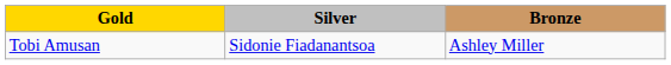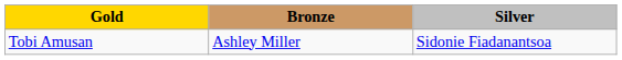 <table class="wikitable" style="text-align:left">
 <tr align="center">
 <td width=200 bgcolor=gold><strong>Gold</strong></td>
+<td width=200 bgcolor=CC9966><strong>Bronze</strong></td>
 <td width=200 bgcolor=silver><strong>Silver</strong></td>
-<td width=200 bgcolor=CC9966><strong>Bronze</strong></td>
 </tr>
 <tr>
 <td><a href='#'>Tobi Amusan</a><br></td>
+<td><a href='#'>Ashley Miller</a><br></td>
 <td><a href='#'>Sidonie Fiadanantsoa</a><br></td>
-<td><a href='#'>Ashley Miller</a><br></td>
 </tr>
 </table>
